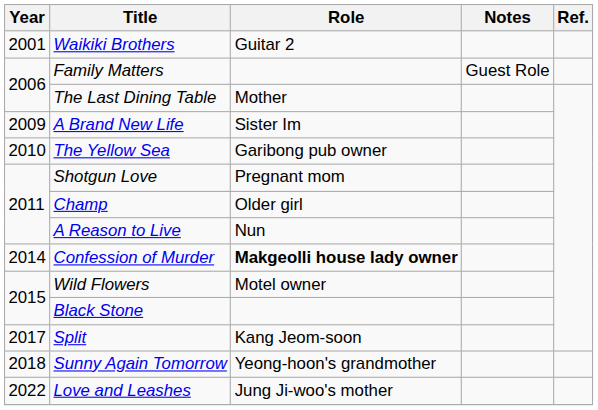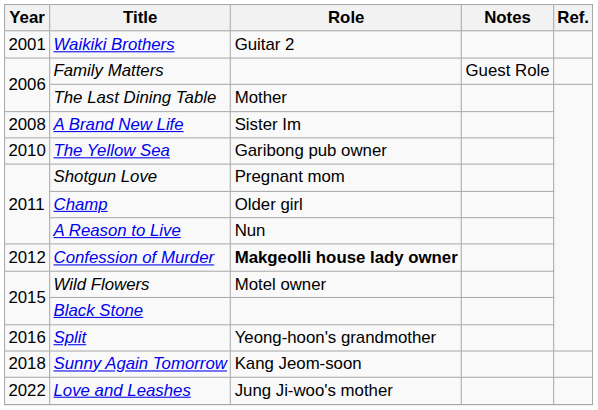 <table class="wikitable sortable">
 <tr>
 <th>Year</th>
 <th>Title</th>
 <th>Role</th>
 <th class="unsortable">Notes</th>
 <th class="unsortable">Ref.</th>
 </tr>
 <tr>
 <td>2001</td>
 <td><em><a href='#'>Waikiki Brothers</a></em></td>
 <td>Guitar 2</td>
 <td></td>
 <td rowspan=1></td>
 </tr>
 <tr>
 <td rowspan="2">2006</td>
 <td><em>Family Matters</em></td>
 <td></td>
 <td>Guest Role</td>
 <td></td>
 </tr>
 <tr>
 <td><em>The Last Dining Table</em></td>
 <td>Mother</td>
 <td></td>
 <td rowspan=10></td>
 </tr>
 <tr>
-<td>2009</td>
+<td>2008</td>
 <td><em><a href='#'>A Brand New Life</a></em></td>
 <td>Sister Im</td>
 <td></td>
 </tr>
 <tr>
 <td>2010</td>
 <td><em><a href='#'>The Yellow Sea</a></em></td>
 <td>Garibong pub owner</td>
 <td></td>
 </tr>
 <tr>
 <td rowspan="3">2011</td>
 <td><em>Shotgun Love</em></td>
 <td>Pregnant mom</td>
 <td></td>
 </tr>
 <tr>
 <td><em><a href='#'>Champ</a></em></td>
 <td>Older girl</td>
 <td></td>
 </tr>
 <tr>
 <td><em><a href='#'>A Reason to Live</a></em></td>
 <td>Nun</td>
 <td></td>
 </tr>
 <tr>
-<td>2014</td>
+<td>2012</td>
 <td><em><a href='#'>Confession of Murder</a></em></td>
 <td><strong>Makgeolli house lady owner</strong></td>
 <td></td>
 </tr>
 <tr>
 <td rowspan="2">2015</td>
 <td><em>Wild Flowers</em></td>
 <td>Motel owner</td>
 <td></td>
 </tr>
 <tr>
 <td><em><a href='#'>Black Stone</a></em></td>
 <td></td>
 <td></td>
 </tr>
 <tr>
-<td>2017</td>
+<td>2016</td>
 <td><em><a href='#'>Split</a></em></td>
-<td>Kang Jeom-soon</td>
+<td>Yeong-hoon's grandmother</td>
 <td></td>
 </tr>
 <tr>
 <td>2018</td>
 <td><em><a href='#'>Sunny Again Tomorrow</a></em></td>
-<td>Yeong-hoon's grandmother</td>
+<td>Kang Jeom-soon</td>
 <td></td>
 <td rowspan=1></td>
 </tr>
 <tr>
 <td>2022</td>
 <td><em><a href='#'>Love and Leashes</a></em></td>
 <td>Jung Ji-woo's mother</td>
 <td></td>
 <td></td>
 </tr>
 <tr>
 </tr>
 </table>
